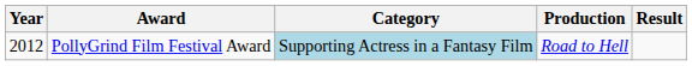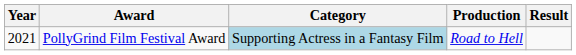 <table class="wikitable sortable">
 <tr>
 <th>Year</th>
 <th>Award</th>
 <th>Category</th>
 <th>Production</th>
 <th>Result</th>
 </tr>
 <tr>
-<td>2012</td>
+<td>2021</td>
 <td><a href='#'>PollyGrind Film Festival</a> Award</td>
 <td style="background: lightblue;">Supporting Actress in a Fantasy Film</td>
 <td><em><a href='#'>Road to Hell</a></em></td>
 <td></td>
 </tr>
 </table>
